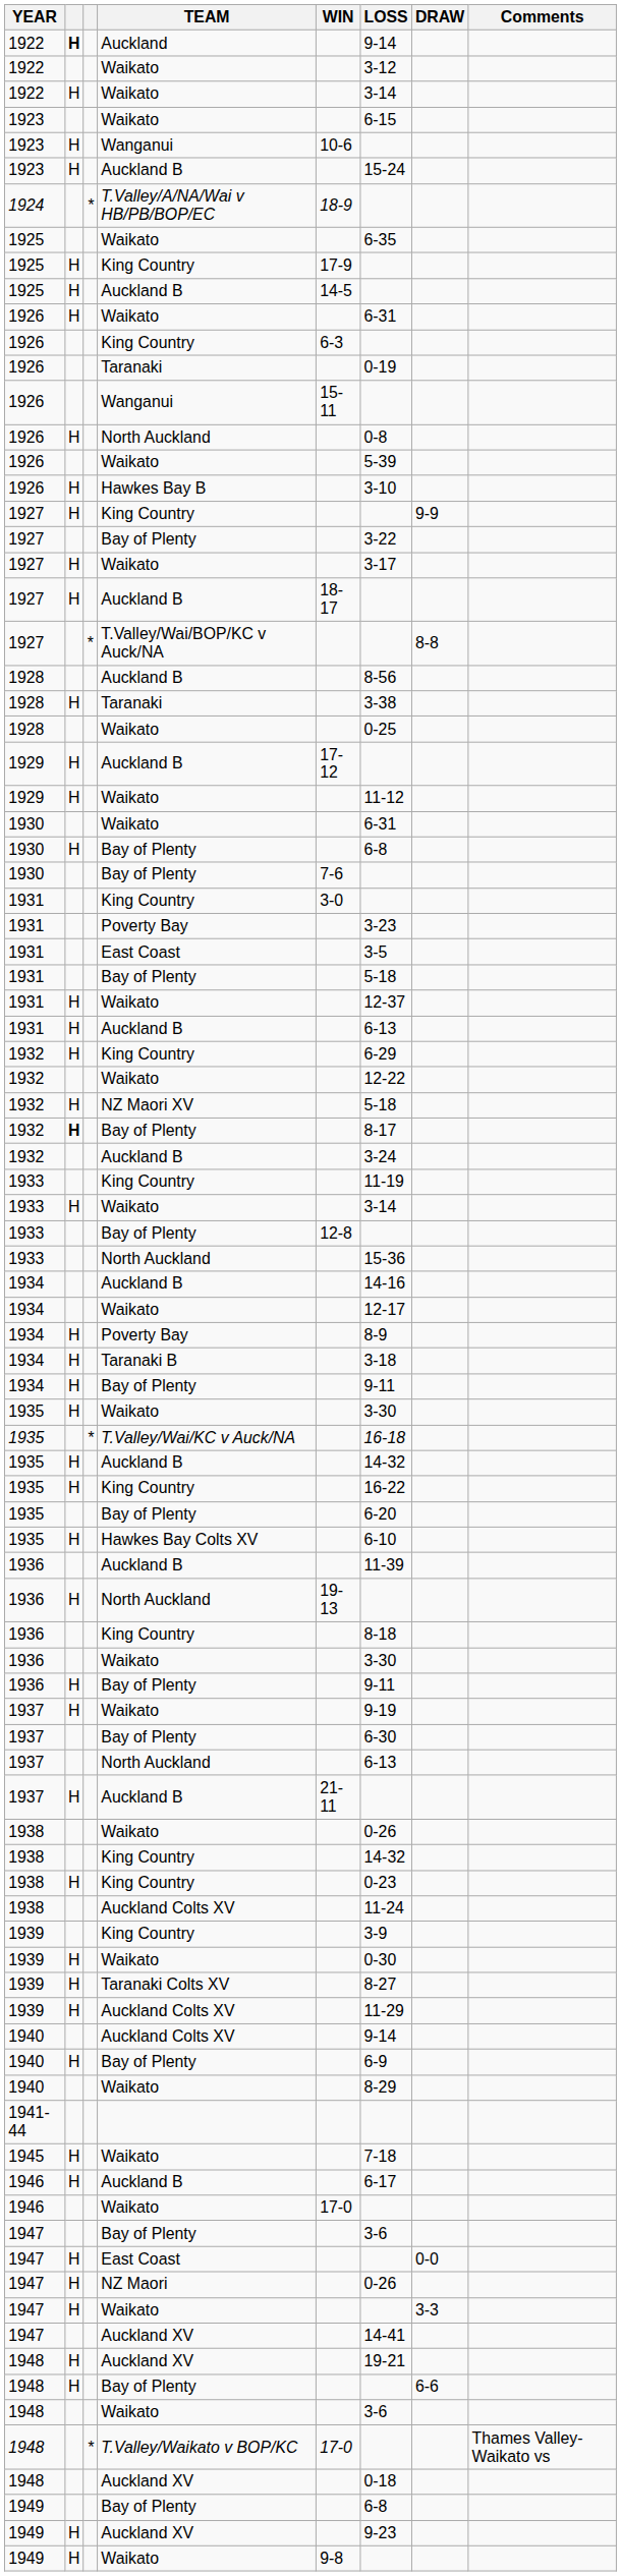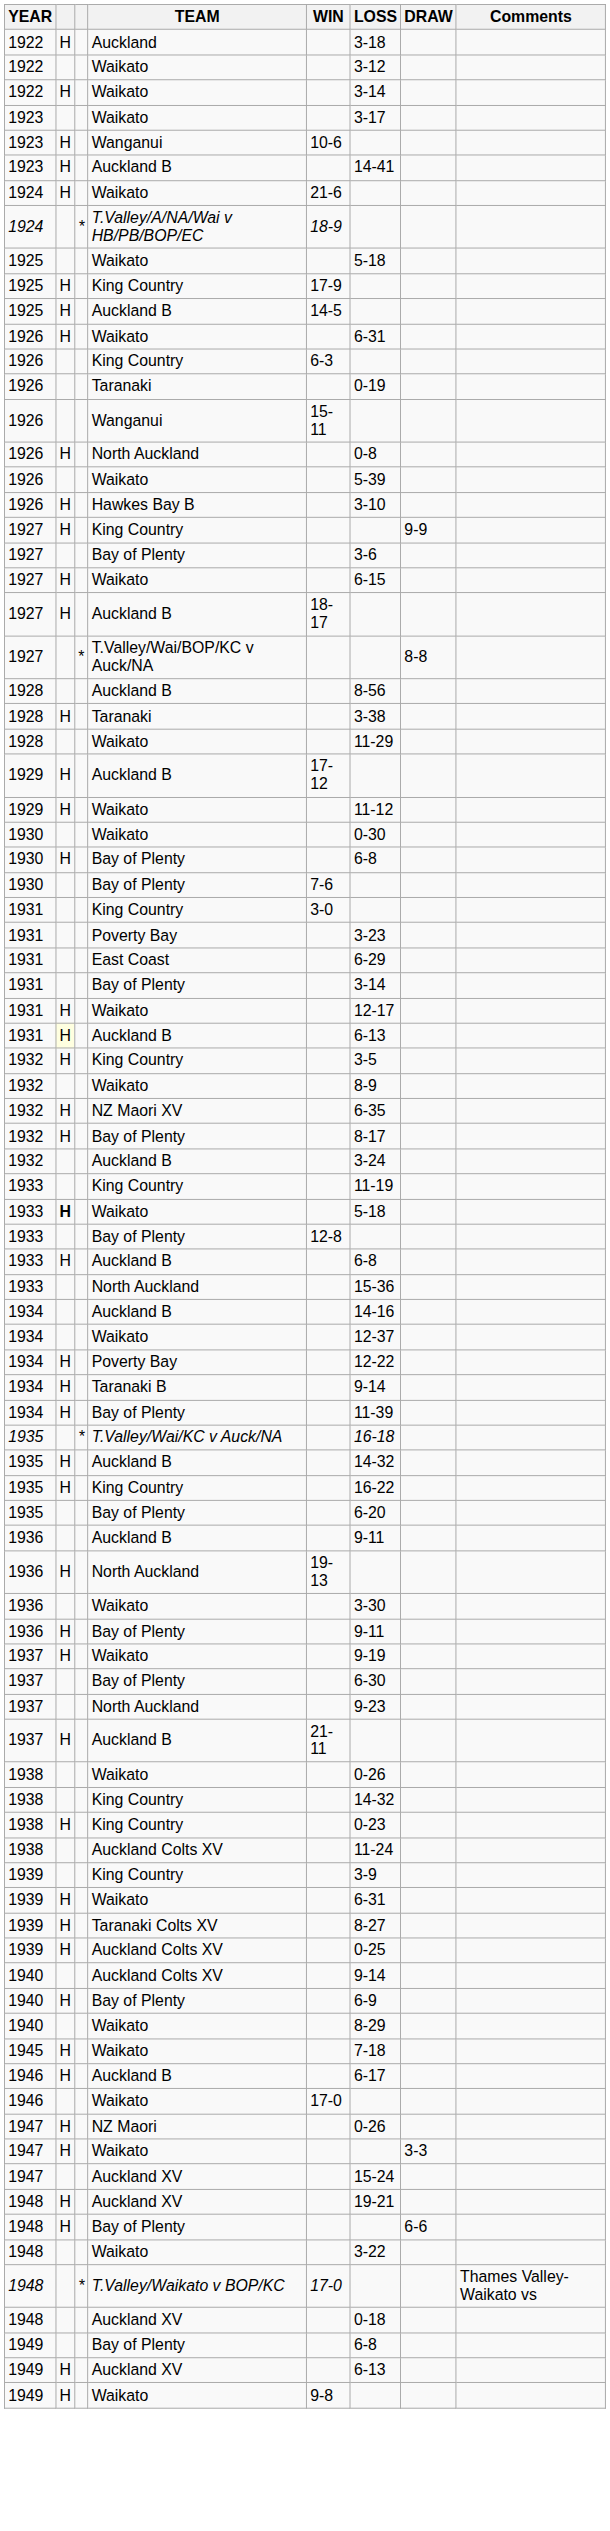 <table class="wikitable">
 <tr>
 <th>YEAR</th>
 <th></th>
 <th></th>
 <th>TEAM</th>
 <th>WIN</th>
 <th>LOSS</th>
 <th>DRAW</th>
 <th>Comments</th>
 </tr>
 <tr>
 <td>1922</td>
-<td><strong>H</strong></td>
+<td>H</td>
 <td></td>
 <td>Auckland</td>
 <td></td>
-<td>9-14</td>
+<td>3-18</td>
 <td></td>
 <td></td>
 </tr>
 <tr>
 <td>1922</td>
 <td></td>
 <td></td>
 <td>Waikato</td>
 <td></td>
 <td>3-12</td>
 <td></td>
 <td></td>
 </tr>
 <tr>
 <td>1922</td>
 <td>H</td>
 <td></td>
 <td>Waikato</td>
 <td></td>
 <td>3-14</td>
 <td></td>
 <td></td>
 </tr>
 <tr>
 <td>1923</td>
 <td></td>
 <td></td>
 <td>Waikato</td>
 <td></td>
-<td>6-15</td>
+<td>3-17</td>
 <td></td>
 <td></td>
 </tr>
 <tr>
 <td>1923</td>
 <td>H</td>
 <td></td>
 <td>Wanganui</td>
 <td>10-6</td>
 <td></td>
 <td></td>
 <td></td>
 </tr>
 <tr>
 <td>1923</td>
 <td>H</td>
 <td></td>
 <td>Auckland B</td>
 <td></td>
-<td>15-24</td>
+<td>14-41</td>
+<td></td>
+<td></td>
+</tr>
+<tr>
+<td>1924</td>
+<td>H</td>
+<td></td>
+<td>Waikato</td>
+<td>21-6</td>
+<td></td>
 <td></td>
 <td></td>
 </tr>
 <tr>
 <td><em>1924</em></td>
 <td><em> </em></td>
 <td><em>*</em></td>
 <td><em>T.Valley/A/NA/Wai v HB/PB/BOP/EC</em></td>
 <td><em>18-9</em></td>
 <td><em> </em></td>
 <td><em> </em></td>
 <td><em> </em></td>
 </tr>
 <tr>
 <td>1925</td>
 <td></td>
 <td></td>
 <td>Waikato</td>
 <td></td>
-<td>6-35</td>
+<td>5-18</td>
 <td></td>
 <td></td>
 </tr>
 <tr>
 <td>1925</td>
 <td>H</td>
 <td></td>
 <td>King Country</td>
 <td>17-9</td>
 <td></td>
 <td></td>
 <td></td>
 </tr>
 <tr>
 <td>1925</td>
 <td>H</td>
 <td></td>
 <td>Auckland B</td>
 <td>14-5</td>
 <td></td>
 <td></td>
 <td></td>
 </tr>
 <tr>
 <td>1926</td>
 <td>H</td>
 <td></td>
 <td>Waikato</td>
 <td></td>
 <td>6-31</td>
 <td></td>
 <td></td>
 </tr>
 <tr>
 <td>1926</td>
 <td></td>
 <td></td>
 <td>King Country</td>
 <td>6-3</td>
 <td></td>
 <td></td>
 <td></td>
 </tr>
 <tr>
 <td>1926</td>
 <td></td>
 <td></td>
 <td>Taranaki</td>
 <td></td>
 <td>0-19</td>
 <td></td>
 <td></td>
 </tr>
 <tr>
 <td>1926</td>
 <td></td>
 <td></td>
 <td>Wanganui</td>
 <td>15-11</td>
 <td></td>
 <td></td>
 <td></td>
 </tr>
 <tr>
 <td>1926</td>
 <td>H</td>
 <td></td>
 <td>North Auckland</td>
 <td></td>
 <td>0-8</td>
 <td></td>
 <td></td>
 </tr>
 <tr>
 <td>1926</td>
 <td></td>
 <td></td>
 <td>Waikato</td>
 <td></td>
 <td>5-39</td>
 <td></td>
 <td></td>
 </tr>
 <tr>
 <td>1926</td>
 <td>H</td>
 <td></td>
 <td>Hawkes Bay B</td>
 <td></td>
 <td>3-10</td>
 <td></td>
 <td></td>
 </tr>
 <tr>
 <td>1927</td>
 <td>H</td>
 <td></td>
 <td>King Country</td>
 <td></td>
 <td></td>
 <td>9-9</td>
 <td></td>
 </tr>
 <tr>
 <td>1927</td>
 <td></td>
 <td></td>
 <td>Bay of Plenty</td>
 <td></td>
-<td>3-22</td>
+<td>3-6</td>
 <td></td>
 <td></td>
 </tr>
 <tr>
 <td>1927</td>
 <td>H</td>
 <td></td>
 <td>Waikato</td>
 <td></td>
-<td>3-17</td>
+<td>6-15</td>
 <td></td>
 <td></td>
 </tr>
 <tr>
 <td>1927</td>
 <td>H</td>
 <td></td>
 <td>Auckland B</td>
 <td>18-17</td>
 <td></td>
 <td></td>
 <td></td>
 </tr>
 <tr>
 <td>1927</td>
 <td></td>
 <td>*</td>
 <td>T.Valley/Wai/BOP/KC v Auck/NA</td>
 <td></td>
 <td></td>
 <td>8-8</td>
 <td></td>
 </tr>
 <tr>
 <td>1928</td>
 <td></td>
 <td></td>
 <td>Auckland B</td>
 <td></td>
 <td>8-56</td>
 <td></td>
 <td></td>
 </tr>
 <tr>
 <td>1928</td>
 <td>H</td>
 <td></td>
 <td>Taranaki</td>
 <td></td>
 <td>3-38</td>
 <td></td>
 <td></td>
 </tr>
 <tr>
 <td>1928</td>
 <td></td>
 <td></td>
 <td>Waikato</td>
 <td></td>
-<td>0-25</td>
+<td>11-29</td>
 <td></td>
 <td></td>
 </tr>
 <tr>
 <td>1929</td>
 <td>H</td>
 <td></td>
 <td>Auckland B</td>
 <td>17-12</td>
 <td></td>
 <td></td>
 <td></td>
 </tr>
 <tr>
 <td>1929</td>
 <td>H</td>
 <td></td>
 <td>Waikato</td>
 <td></td>
 <td>11-12</td>
 <td></td>
 <td></td>
 </tr>
 <tr>
 <td>1930</td>
 <td></td>
 <td></td>
 <td>Waikato</td>
 <td></td>
-<td>6-31</td>
+<td>0-30</td>
 <td></td>
 <td></td>
 </tr>
 <tr>
 <td>1930</td>
 <td>H</td>
 <td></td>
 <td>Bay of Plenty</td>
 <td></td>
 <td>6-8</td>
 <td></td>
 <td></td>
 </tr>
 <tr>
 <td>1930</td>
 <td></td>
 <td></td>
 <td>Bay of Plenty</td>
 <td>7-6</td>
 <td></td>
 <td></td>
 <td></td>
 </tr>
 <tr>
 <td>1931</td>
 <td></td>
 <td></td>
 <td>King Country</td>
 <td>3-0</td>
 <td></td>
 <td></td>
 <td></td>
 </tr>
 <tr>
 <td>1931</td>
 <td></td>
 <td></td>
 <td>Poverty Bay</td>
 <td></td>
 <td>3-23</td>
 <td></td>
 <td></td>
 </tr>
 <tr>
 <td>1931</td>
 <td></td>
 <td></td>
 <td>East Coast</td>
 <td></td>
-<td>3-5</td>
+<td>6-29</td>
 <td></td>
 <td></td>
 </tr>
 <tr>
 <td>1931</td>
 <td></td>
 <td></td>
 <td>Bay of Plenty</td>
 <td></td>
-<td>5-18</td>
+<td>3-14</td>
 <td></td>
 <td></td>
 </tr>
 <tr>
 <td>1931</td>
 <td>H</td>
 <td></td>
 <td>Waikato</td>
 <td></td>
-<td>12-37</td>
+<td>12-17</td>
 <td></td>
 <td></td>
 </tr>
 <tr>
 <td>1931</td>
-<td>H</td>
+<td style="background: lightyellow;">H</td>
 <td></td>
 <td>Auckland B</td>
 <td></td>
 <td>6-13</td>
 <td></td>
 <td></td>
 </tr>
 <tr>
 <td>1932</td>
 <td>H</td>
 <td></td>
 <td>King Country</td>
 <td></td>
-<td>6-29</td>
+<td>3-5</td>
 <td></td>
 <td></td>
 </tr>
 <tr>
 <td>1932</td>
 <td></td>
 <td></td>
 <td>Waikato</td>
 <td></td>
-<td>12-22</td>
+<td>8-9</td>
 <td></td>
 <td></td>
 </tr>
 <tr>
 <td>1932</td>
 <td>H</td>
 <td></td>
 <td>NZ Maori XV</td>
 <td></td>
-<td>5-18</td>
+<td>6-35</td>
 <td></td>
 <td></td>
 </tr>
 <tr>
 <td>1932</td>
-<td><strong>H</strong></td>
+<td>H</td>
 <td></td>
 <td>Bay of Plenty</td>
 <td></td>
 <td>8-17</td>
 <td></td>
 <td></td>
 </tr>
 <tr>
 <td>1932</td>
 <td></td>
 <td></td>
 <td>Auckland B</td>
 <td></td>
 <td>3-24</td>
 <td></td>
 <td></td>
 </tr>
 <tr>
 <td>1933</td>
 <td></td>
 <td></td>
 <td>King Country</td>
 <td></td>
 <td>11-19</td>
 <td></td>
 <td></td>
 </tr>
 <tr>
 <td>1933</td>
-<td>H</td>
+<td><strong>H</strong></td>
 <td></td>
 <td>Waikato</td>
 <td></td>
-<td>3-14</td>
+<td>5-18</td>
 <td></td>
 <td></td>
 </tr>
 <tr>
 <td>1933</td>
 <td></td>
 <td></td>
 <td>Bay of Plenty</td>
 <td>12-8</td>
 <td></td>
+<td></td>
+<td></td>
+</tr>
+<tr>
+<td>1933</td>
+<td>H</td>
+<td></td>
+<td>Auckland B</td>
+<td></td>
+<td>6-8</td>
 <td></td>
 <td></td>
 </tr>
 <tr>
 <td>1933</td>
 <td></td>
 <td></td>
 <td>North Auckland</td>
 <td></td>
 <td>15-36</td>
 <td></td>
 <td></td>
 </tr>
 <tr>
 <td>1934</td>
 <td></td>
 <td></td>
 <td>Auckland B</td>
 <td></td>
 <td>14-16</td>
 <td></td>
 <td></td>
 </tr>
 <tr>
 <td>1934</td>
 <td></td>
 <td></td>
 <td>Waikato</td>
 <td></td>
-<td>12-17</td>
+<td>12-37</td>
 <td></td>
 <td></td>
 </tr>
 <tr>
 <td>1934</td>
 <td>H</td>
 <td></td>
 <td>Poverty Bay</td>
 <td></td>
-<td>8-9</td>
+<td>12-22</td>
 <td></td>
 <td></td>
 </tr>
 <tr>
 <td>1934</td>
 <td>H</td>
 <td></td>
 <td>Taranaki B</td>
 <td></td>
-<td>3-18</td>
+<td>9-14</td>
 <td></td>
 <td></td>
 </tr>
 <tr>
 <td>1934</td>
 <td>H</td>
 <td></td>
 <td>Bay of Plenty</td>
 <td></td>
-<td>9-11</td>
-<td></td>
-<td></td>
-</tr>
-<tr>
-<td>1935</td>
-<td>H</td>
-<td></td>
-<td>Waikato</td>
-<td></td>
-<td>3-30</td>
+<td>11-39</td>
 <td></td>
 <td></td>
 </tr>
 <tr>
 <td><em>1935</em></td>
 <td><em> </em></td>
 <td><em>*</em></td>
 <td><em>T.Valley/Wai/KC v Auck/NA</em></td>
 <td><em> </em></td>
 <td><em>16-18</em></td>
 <td><em> </em></td>
 <td><em> </em></td>
 </tr>
 <tr>
 <td>1935</td>
 <td>H</td>
 <td></td>
 <td>Auckland B</td>
 <td></td>
 <td>14-32</td>
 <td></td>
 <td></td>
 </tr>
 <tr>
 <td>1935</td>
 <td>H</td>
 <td></td>
 <td>King Country</td>
 <td></td>
 <td>16-22</td>
 <td></td>
 <td></td>
 </tr>
 <tr>
 <td>1935</td>
 <td></td>
 <td></td>
 <td>Bay of Plenty</td>
 <td></td>
 <td>6-20</td>
 <td></td>
 <td></td>
 </tr>
 <tr>
-<td>1935</td>
-<td>H</td>
-<td></td>
-<td>Hawkes Bay Colts XV</td>
-<td></td>
-<td>6-10</td>
-<td></td>
-<td></td>
-</tr>
-<tr>
 <td>1936</td>
 <td></td>
 <td></td>
 <td>Auckland B</td>
 <td></td>
-<td>11-39</td>
+<td>9-11</td>
 <td></td>
 <td></td>
 </tr>
 <tr>
 <td>1936</td>
 <td>H</td>
 <td></td>
 <td>North Auckland</td>
 <td>19-13</td>
 <td></td>
-<td></td>
-<td></td>
-</tr>
-<tr>
-<td>1936</td>
-<td></td>
-<td></td>
-<td>King Country</td>
-<td></td>
-<td>8-18</td>
 <td></td>
 <td></td>
 </tr>
 <tr>
 <td>1936</td>
 <td></td>
 <td></td>
 <td>Waikato</td>
 <td></td>
 <td>3-30</td>
 <td></td>
 <td></td>
 </tr>
 <tr>
 <td>1936</td>
 <td>H</td>
 <td></td>
 <td>Bay of Plenty</td>
 <td></td>
 <td>9-11</td>
 <td></td>
 <td></td>
 </tr>
 <tr>
 <td>1937</td>
 <td>H</td>
 <td></td>
 <td>Waikato</td>
 <td></td>
 <td>9-19</td>
 <td></td>
 <td></td>
 </tr>
 <tr>
 <td>1937</td>
 <td></td>
 <td></td>
 <td>Bay of Plenty</td>
 <td></td>
 <td>6-30</td>
 <td></td>
 <td></td>
 </tr>
 <tr>
 <td>1937</td>
 <td></td>
 <td></td>
 <td>North Auckland</td>
 <td></td>
-<td>6-13</td>
+<td>9-23</td>
 <td></td>
 <td></td>
 </tr>
 <tr>
 <td>1937</td>
 <td>H</td>
 <td></td>
 <td>Auckland B</td>
 <td>21-11</td>
 <td></td>
 <td></td>
 <td></td>
 </tr>
 <tr>
 <td>1938</td>
 <td></td>
 <td></td>
 <td>Waikato</td>
 <td></td>
 <td>0-26</td>
 <td></td>
 <td></td>
 </tr>
 <tr>
 <td>1938</td>
 <td></td>
 <td></td>
 <td>King Country</td>
 <td></td>
 <td>14-32</td>
 <td></td>
 <td></td>
 </tr>
 <tr>
 <td>1938</td>
 <td>H</td>
 <td></td>
 <td>King Country</td>
 <td></td>
 <td>0-23</td>
 <td></td>
 <td></td>
 </tr>
 <tr>
 <td>1938</td>
 <td></td>
 <td></td>
 <td>Auckland Colts XV</td>
 <td></td>
 <td>11-24</td>
 <td></td>
 <td></td>
 </tr>
 <tr>
 <td>1939</td>
 <td></td>
 <td></td>
 <td>King Country</td>
 <td></td>
 <td>3-9</td>
 <td></td>
 <td></td>
 </tr>
 <tr>
 <td>1939</td>
 <td>H</td>
 <td></td>
 <td>Waikato</td>
 <td></td>
-<td>0-30</td>
+<td>6-31</td>
 <td></td>
 <td></td>
 </tr>
 <tr>
 <td>1939</td>
 <td>H</td>
 <td></td>
 <td>Taranaki Colts XV</td>
 <td></td>
 <td>8-27</td>
 <td></td>
 <td></td>
 </tr>
 <tr>
 <td>1939</td>
 <td>H</td>
 <td></td>
 <td>Auckland Colts XV</td>
 <td></td>
-<td>11-29</td>
+<td>0-25</td>
 <td></td>
 <td></td>
 </tr>
 <tr>
 <td>1940</td>
 <td></td>
 <td></td>
 <td>Auckland Colts XV</td>
 <td></td>
 <td>9-14</td>
 <td></td>
 <td></td>
 </tr>
 <tr>
 <td>1940</td>
 <td>H</td>
 <td></td>
 <td>Bay of Plenty</td>
 <td></td>
 <td>6-9</td>
 <td></td>
 <td></td>
 </tr>
 <tr>
 <td>1940</td>
 <td></td>
 <td></td>
 <td>Waikato</td>
 <td></td>
 <td>8-29</td>
-<td></td>
-<td></td>
-</tr>
-<tr>
-<td>1941-44</td>
-<td></td>
-<td></td>
-<td></td>
-<td></td>
-<td></td>
 <td></td>
 <td></td>
 </tr>
 <tr>
 <td>1945</td>
 <td>H</td>
 <td></td>
 <td>Waikato</td>
 <td></td>
 <td>7-18</td>
 <td></td>
 <td></td>
 </tr>
 <tr>
 <td>1946</td>
 <td>H</td>
 <td></td>
 <td>Auckland B</td>
 <td></td>
 <td>6-17</td>
 <td></td>
 <td></td>
 </tr>
 <tr>
 <td>1946</td>
 <td></td>
 <td></td>
 <td>Waikato</td>
 <td>17-0</td>
 <td></td>
 <td></td>
 <td></td>
 </tr>
 <tr>
 <td>1947</td>
-<td></td>
-<td></td>
-<td>Bay of Plenty</td>
-<td></td>
-<td>3-6</td>
-<td></td>
-<td></td>
-</tr>
-<tr>
-<td>1947</td>
-<td>H</td>
-<td></td>
-<td>East Coast</td>
-<td></td>
-<td></td>
-<td>0-0</td>
-<td></td>
-</tr>
-<tr>
-<td>1947</td>
 <td>H</td>
 <td></td>
 <td>NZ Maori</td>
 <td></td>
 <td>0-26</td>
 <td></td>
 <td></td>
 </tr>
 <tr>
 <td>1947</td>
 <td>H</td>
 <td></td>
 <td>Waikato</td>
 <td></td>
 <td></td>
 <td>3-3</td>
 <td></td>
 </tr>
 <tr>
 <td>1947</td>
 <td></td>
 <td></td>
 <td>Auckland XV</td>
 <td></td>
-<td>14-41</td>
+<td>15-24</td>
 <td></td>
 <td></td>
 </tr>
 <tr>
 <td>1948</td>
 <td>H</td>
 <td></td>
 <td>Auckland XV</td>
 <td></td>
 <td>19-21</td>
 <td></td>
 <td></td>
 </tr>
 <tr>
 <td>1948</td>
 <td>H</td>
 <td></td>
 <td>Bay of Plenty</td>
 <td></td>
 <td></td>
 <td>6-6</td>
 <td></td>
 </tr>
 <tr>
 <td>1948</td>
 <td></td>
 <td></td>
 <td>Waikato</td>
 <td></td>
-<td>3-6</td>
+<td>3-22</td>
 <td></td>
 <td></td>
 </tr>
 <tr>
 <td><em>1948</em></td>
 <td><em> </em></td>
 <td><em>*</em></td>
 <td><em>T.Valley/Waikato v BOP/KC</em></td>
 <td><em>17-0</em></td>
 <td><em> </em></td>
 <td><em> </em></td>
 <td>Thames Valley-Waikato vs</td>
 </tr>
 <tr>
 <td>1948</td>
 <td></td>
 <td></td>
 <td>Auckland XV</td>
 <td></td>
 <td>0-18</td>
 <td></td>
 <td></td>
 </tr>
 <tr>
 <td>1949</td>
 <td></td>
 <td></td>
 <td>Bay of Plenty</td>
 <td></td>
 <td>6-8</td>
 <td></td>
 <td></td>
 </tr>
 <tr>
 <td>1949</td>
 <td>H</td>
 <td></td>
 <td>Auckland XV</td>
 <td></td>
-<td>9-23</td>
+<td>6-13</td>
 <td></td>
 <td></td>
 </tr>
 <tr>
 <td>1949</td>
 <td>H</td>
 <td></td>
 <td>Waikato</td>
 <td>9-8</td>
 <td></td>
 <td></td>
 <td></td>
 </tr>
 </table>
